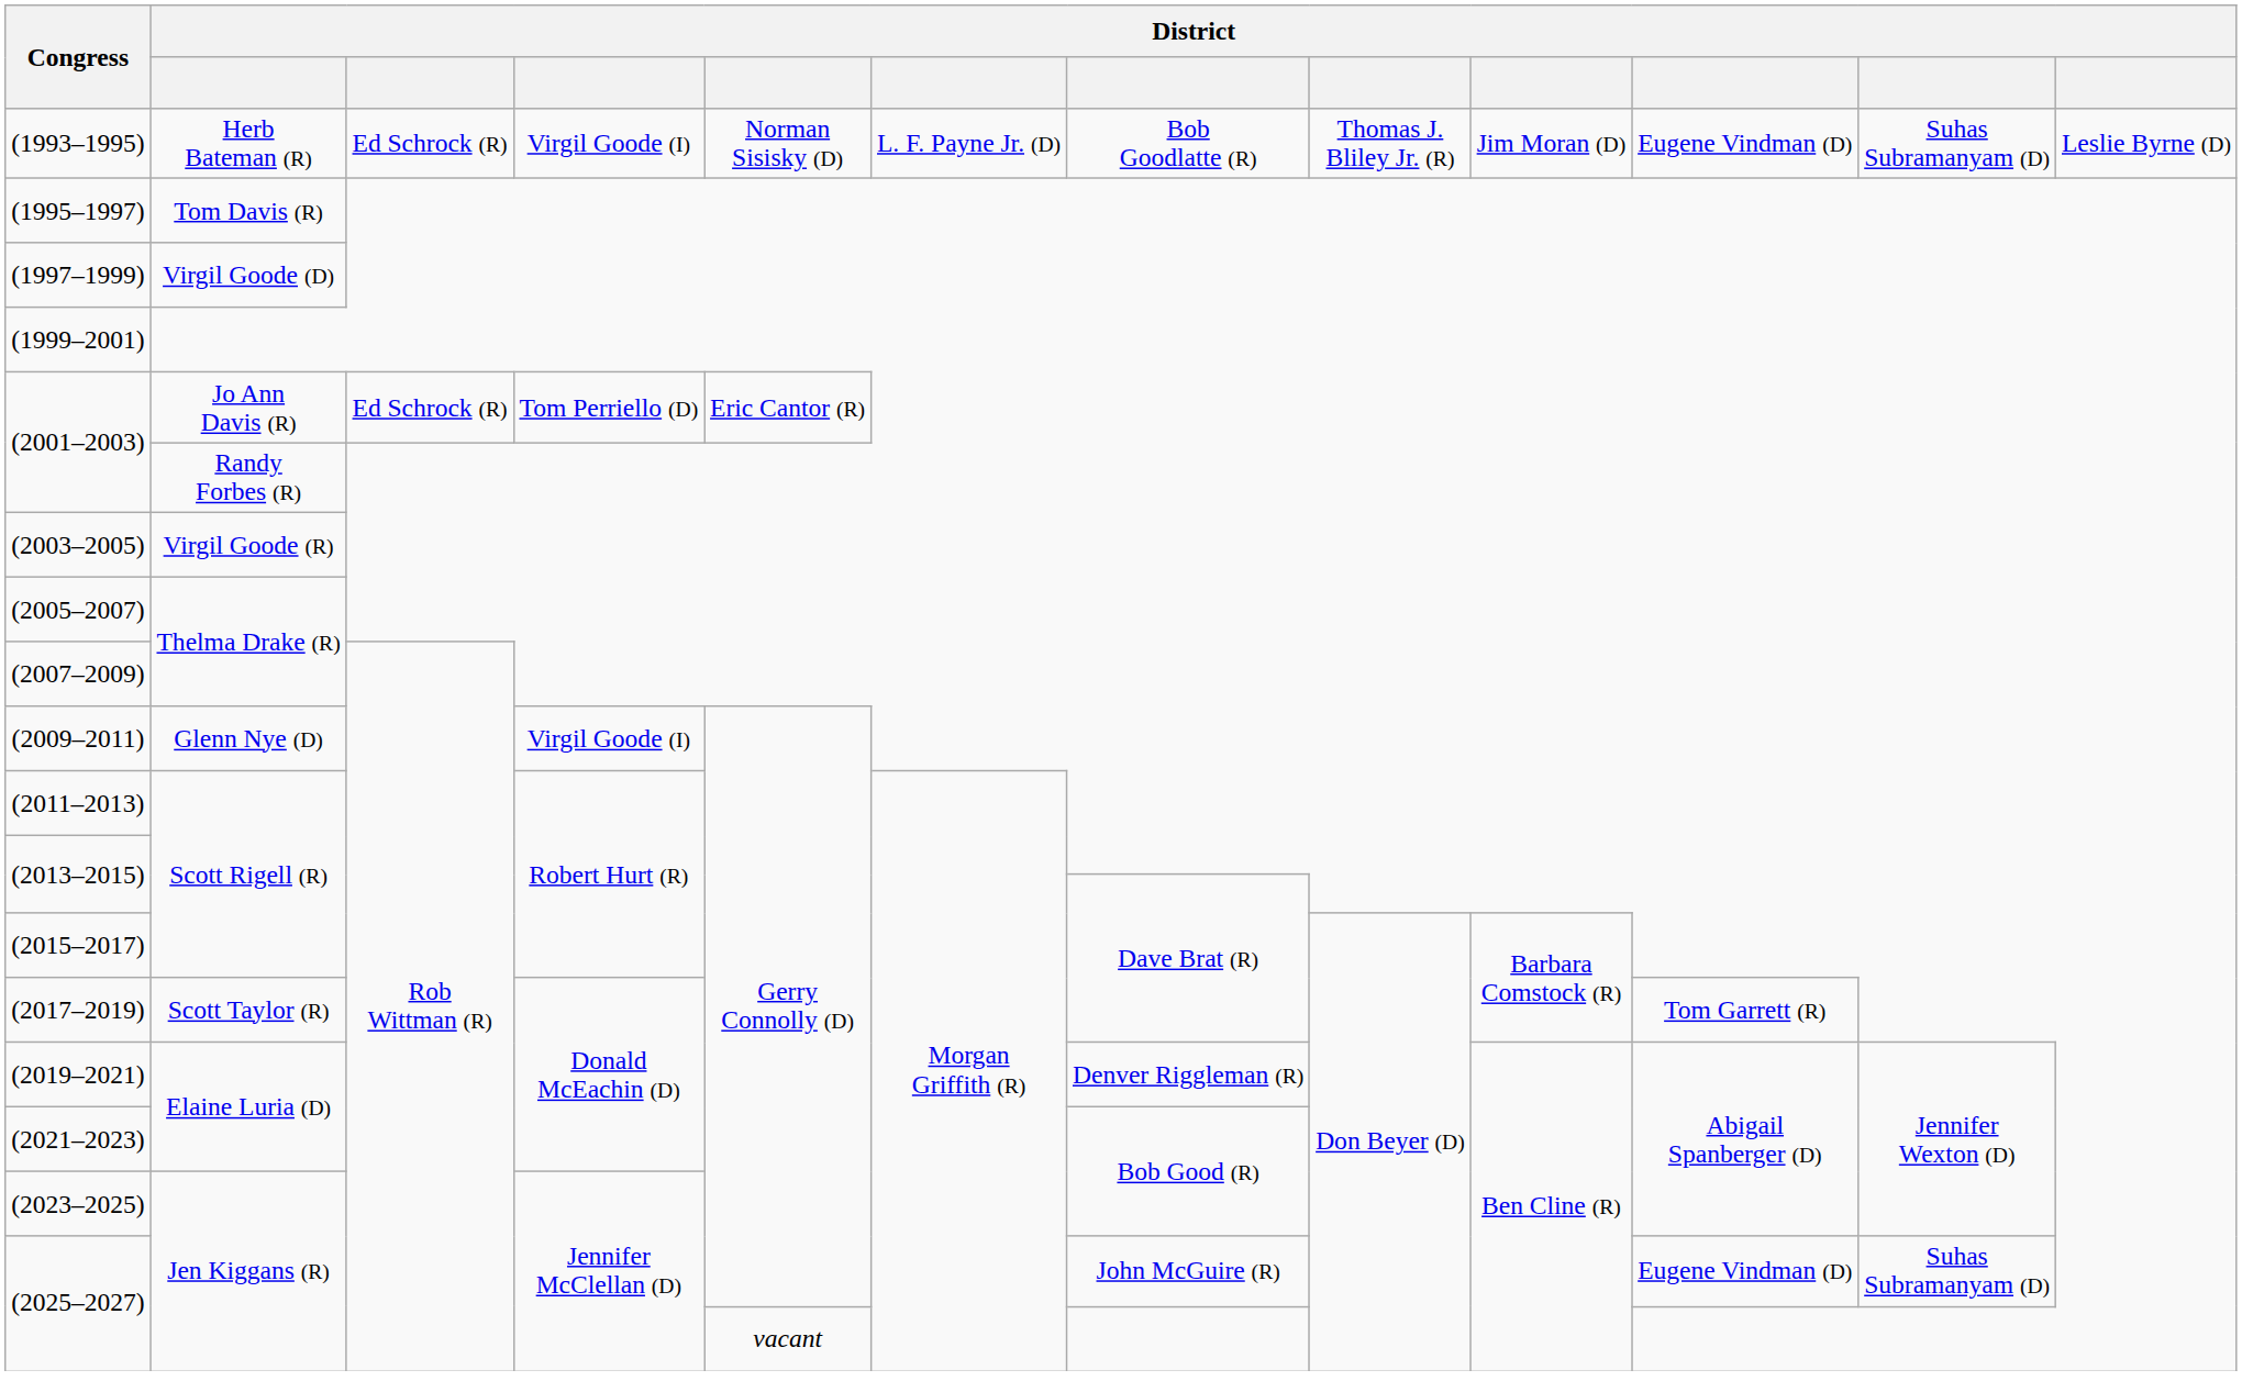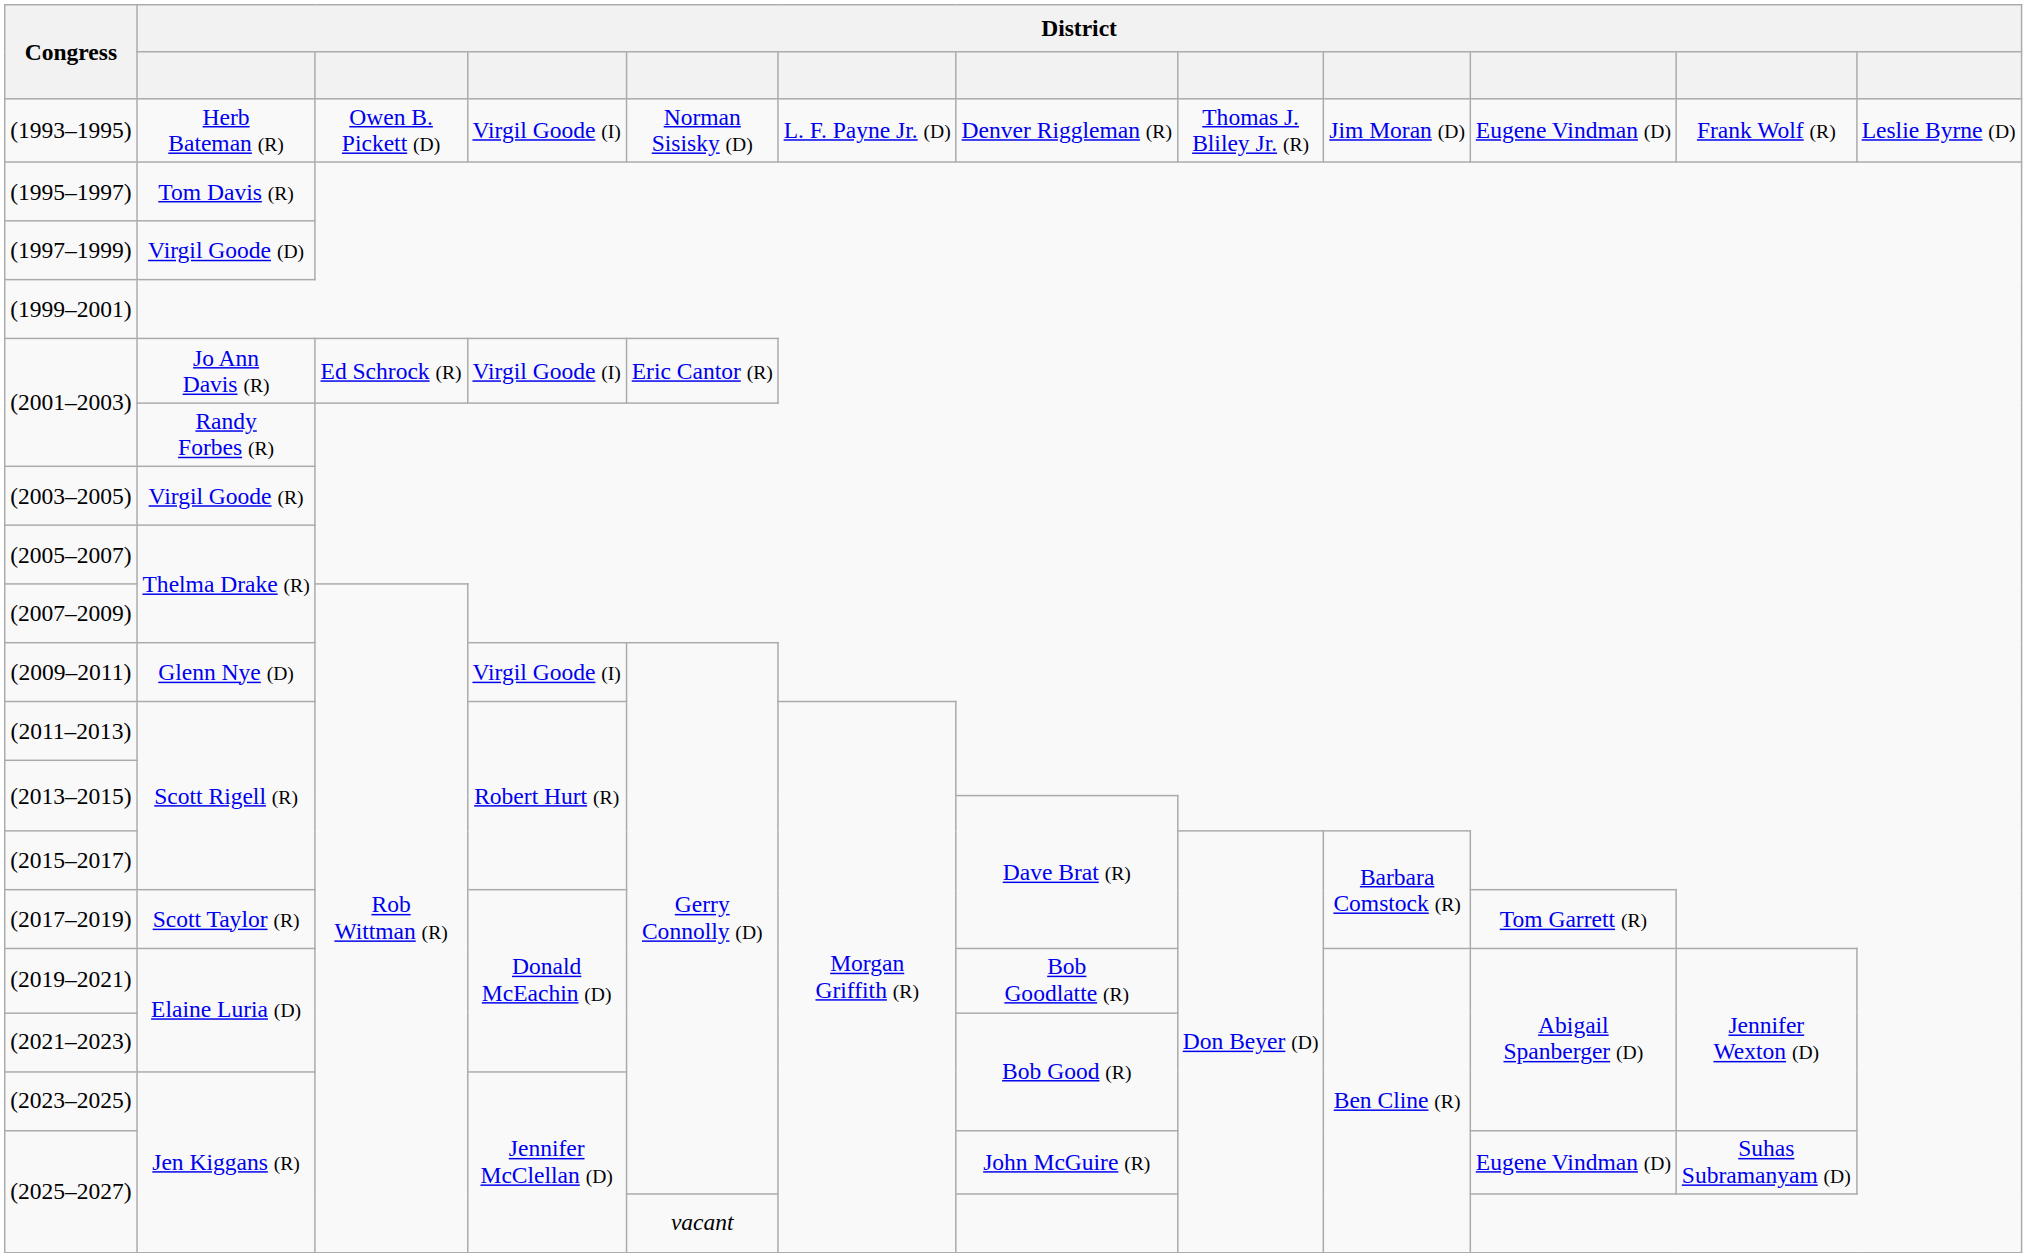 <table class=wikitable style="text-align:center">
 <tr style="height:2em">
 <th rowspan=2>Congress</th>
 <th colspan=11>District</th>
 </tr>
 <tr style="height:2em">
 <th></th>
 <th></th>
 <th></th>
 <th></th>
 <th></th>
 <th></th>
 <th></th>
 <th></th>
 <th></th>
 <th></th>
 <th></th>
 </tr>
 <tr style="height:2.5em">
 <td><strong></strong> (1993–1995)</td>
 <td><a href='#'>Herb<br>Bateman</a> <small>(R)</small></td>
-<td><a href='#'>Ed Schrock</a> <small>(R)</small></td>
+<td><a href='#'>Owen B.<br>Pickett</a> <small>(D)</small></td>
 <td><a href='#'>Virgil Goode</a> <small>(I)</small></td>
 <td><a href='#'>Norman<br>Sisisky</a> <small>(D)</small></td>
 <td><a href='#'>L. F. Payne Jr.</a> <small>(D)</small></td>
-<td><a href='#'>Bob<br>Goodlatte</a> <small>(R)</small></td>
+<td><a href='#'>Denver Riggleman</a> <small>(R)</small></td>
 <td><a href='#'>Thomas J.<br>Bliley Jr.</a> <small>(R)</small></td>
 <td><a href='#'>Jim Moran</a> <small>(D)</small></td>
 <td><a href='#'>Eugene Vindman</a> <small>(D)</small></td>
-<td><a href='#'>Suhas<br>Subramanyam</a> <small>(D)</small></td>
+<td><a href='#'>Frank Wolf</a> <small>(R)</small></td>
 <td><a href='#'>Leslie Byrne</a> <small>(D)</small></td>
 </tr>
 <tr style="height:2.5em">
 <td><strong></strong> (1995–1997)</td>
 <td><a href='#'>Tom Davis</a> <small>(R)</small></td>
 </tr>
 <tr style="height:2.5em">
 <td><strong></strong> (1997–1999)</td>
 <td><a href='#'>Virgil Goode</a> <small>(D)</small></td>
 </tr>
 <tr style="height:2.5em">
 <td><strong></strong> (1999–2001)</td>
 </tr>
 <tr style="height:1.5em">
 <td rowspan=2><strong></strong> (2001–2003)</td>
 <td><a href='#'>Jo Ann<br>Davis</a> <small>(R)</small></td>
 <td><a href='#'>Ed Schrock</a> <small>(R)</small></td>
-<td><a href='#'>Tom Perriello</a> <small>(D)</small></td>
+<td><a href='#'>Virgil Goode</a> <small>(I)</small></td>
 <td><a href='#'>Eric Cantor</a> <small>(R)</small></td>
 </tr>
 <tr style="height:1.5em">
 <td><a href='#'>Randy<br>Forbes</a> <small>(R)</small></td>
 </tr>
 <tr style="height:2.5em">
 <td><strong></strong> (2003–2005)</td>
 <td><a href='#'>Virgil Goode</a> <small>(R)</small></td>
 </tr>
 <tr style="height:2.5em">
 <td><strong></strong> (2005–2007)</td>
 <td rowspan=2 ><a href='#'>Thelma Drake</a> <small>(R)</small></td>
 </tr>
 <tr style="height:2.5em">
 <td><strong></strong> (2007–2009)</td>
 <td rowspan=12 ><a href='#'>Rob<br>Wittman</a> <small>(R)</small></td>
 </tr>
 <tr style="height:2.5em">
 <td><strong></strong> (2009–2011)</td>
 <td><a href='#'>Glenn Nye</a> <small>(D)</small></td>
 <td><a href='#'>Virgil Goode</a> <small>(I)</small></td>
 <td rowspan=10 ><a href='#'>Gerry<br>Connolly</a> <small>(D)</small></td>
 </tr>
 <tr style="height:2.5em">
 <td><strong></strong> (2011–2013)</td>
 <td rowspan=4 ><a href='#'>Scott Rigell</a> <small>(R)</small></td>
 <td rowspan=4 ><a href='#'>Robert Hurt</a> <small>(R)</small></td>
 <td rowspan=10 ><a href='#'>Morgan<br>Griffith</a> <small>(R)</small></td>
 </tr>
 <tr style="height:1.5em">
 <td rowspan=2><strong></strong> (2013–2015)</td>
 </tr>
 <tr style="height:1.5em">
 <td rowspan=3 ><a href='#'>Dave Brat</a> <small>(R)</small></td>
 </tr>
 <tr style="height:2.5em">
 <td><strong></strong> (2015–2017)</td>
 <td rowspan=7 ><a href='#'>Don Beyer</a> <small>(D)</small></td>
 <td rowspan=2 ><a href='#'>Barbara<br>Comstock</a> <small>(R)</small></td>
 </tr>
 <tr style="height:2.5em">
 <td><strong></strong> (2017–2019)</td>
 <td><a href='#'>Scott Taylor</a> <small>(R)</small></td>
 <td rowspan=3 ><a href='#'>Donald<br>McEachin</a> <small>(D)</small></td>
 <td><a href='#'>Tom Garrett</a> <small>(R)</small></td>
 </tr>
 <tr style="height:2.5em">
 <td><strong></strong> (2019–2021)</td>
 <td rowspan=2 ><a href='#'>Elaine Luria</a> <small>(D)</small></td>
-<td><a href='#'>Denver Riggleman</a> <small>(R)</small></td>
+<td><a href='#'>Bob<br>Goodlatte</a> <small>(R)</small></td>
 <td rowspan=5 ><a href='#'>Ben Cline</a> <small>(R)</small></td>
 <td rowspan=3  ><a href='#'>Abigail<br>Spanberger</a> <small>(D)</small></td>
 <td rowspan=3 ><a href='#'>Jennifer<br>Wexton</a> <small>(D)</small></td>
 </tr>
 <tr style="height:2.5em">
 <td><strong></strong> (2021–2023)</td>
 <td rowspan=2 ><a href='#'>Bob Good</a> <small>(R)</small></td>
 </tr>
 <tr style="height:2.5em">
 <td><strong></strong> (2023–2025)</td>
 <td rowspan=3 ><a href='#'>Jen Kiggans</a> <small>(R)</small></td>
 <td rowspan=3 ><a href='#'>Jennifer<br>McClellan</a> <small>(D)</small></td>
 </tr>
 <tr style="height:2.5em">
 <td rowspan=2><strong></strong> (2025–2027)</td>
 <td><a href='#'>John McGuire</a> <small>(R)</small></td>
 <td><a href='#'>Eugene Vindman</a> <small>(D)</small></td>
 <td><a href='#'>Suhas<br>Subramanyam</a> <small>(D)</small></td>
 </tr>
 <tr style="height:2.5em">
 <td><em>vacant</em></td>
 </tr>
 </table>
